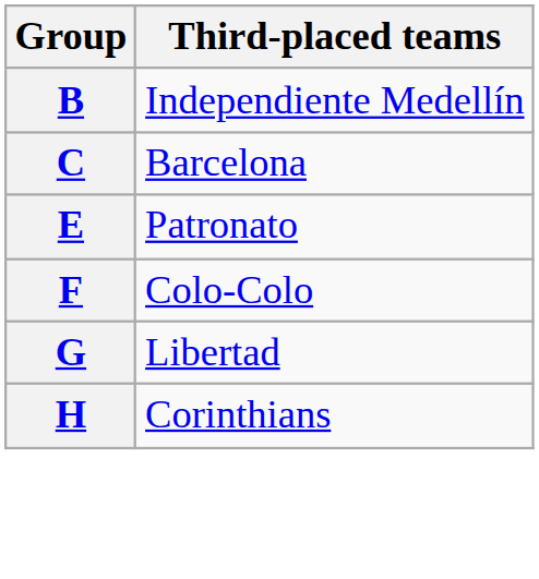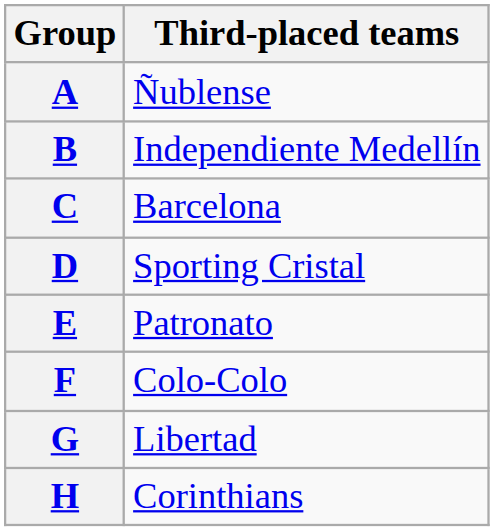 <table class="wikitable">
 <tr>
 <th>Group</th>
 <th>Third-placed teams</th>
+</tr>
+<tr>
+<th><a href='#'>A</a></th>
+<td> <a href='#'>Ñublense</a></td>
 </tr>
 <tr>
 <th><a href='#'>B</a></th>
 <td> <a href='#'>Independiente Medellín</a></td>
 </tr>
 <tr>
 <th><a href='#'>C</a></th>
 <td> <a href='#'>Barcelona</a></td>
+</tr>
+<tr>
+<th><a href='#'>D</a></th>
+<td> <a href='#'>Sporting Cristal</a></td>
 </tr>
 <tr>
 <th><a href='#'>E</a></th>
 <td> <a href='#'>Patronato</a></td>
 </tr>
 <tr>
 <th><a href='#'>F</a></th>
 <td> <a href='#'>Colo-Colo</a></td>
 </tr>
 <tr>
 <th><a href='#'>G</a></th>
 <td> <a href='#'>Libertad</a></td>
 </tr>
 <tr>
 <th><a href='#'>H</a></th>
 <td> <a href='#'>Corinthians</a></td>
 </tr>
 </table>
